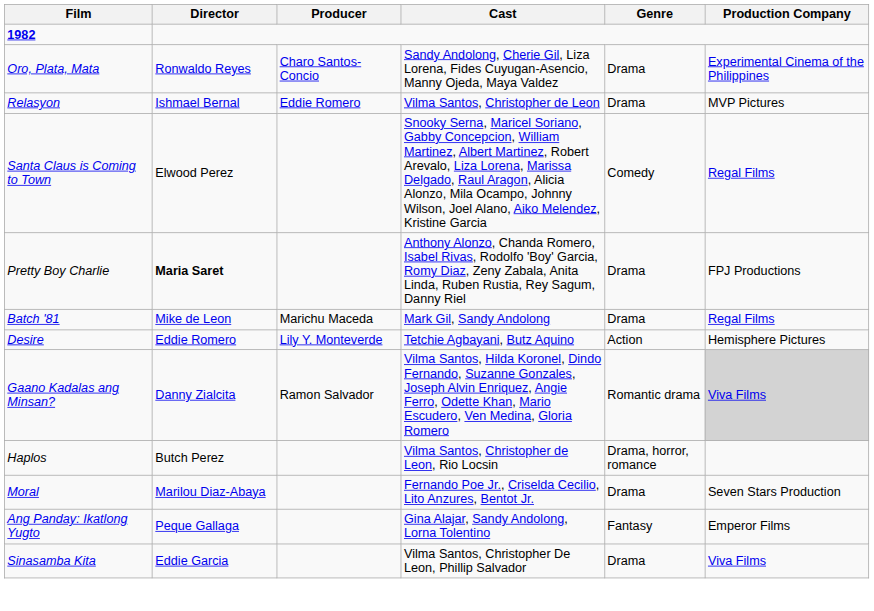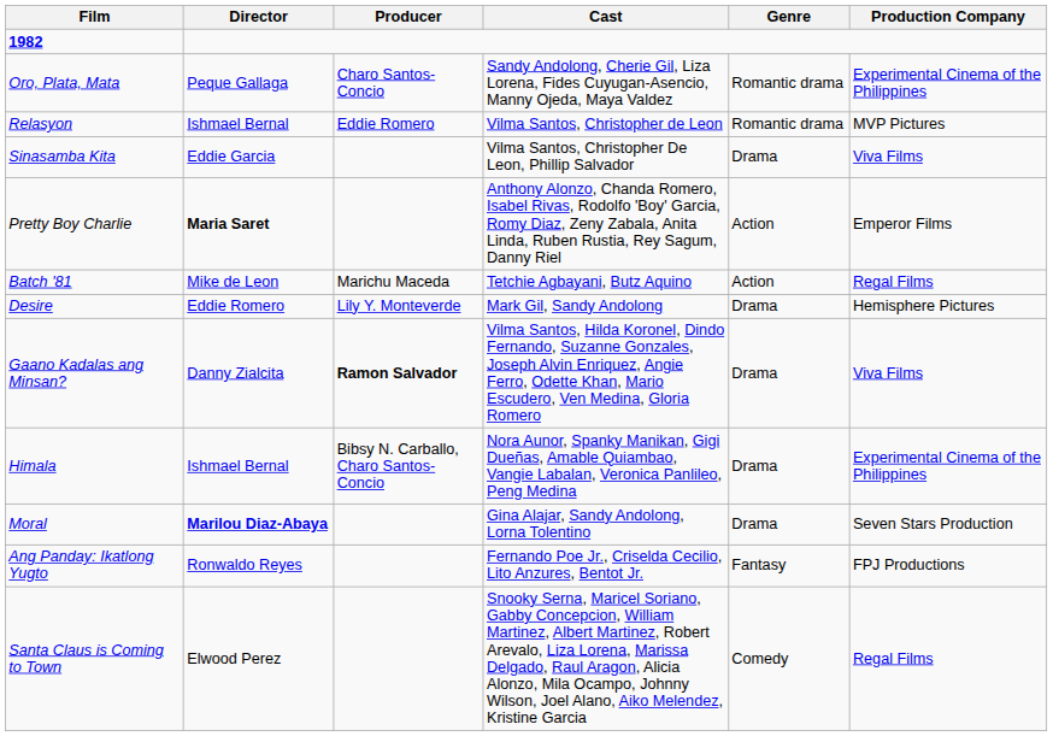 <table class="wikitable">
 <tr>
 <th width="180">Film</th>
 <th width="150">Director</th>
 <th width="150">Producer</th>
 <th width="250">Cast</th>
 <th width="120">Genre</th>
 <th width="200">Production Company</th>
 </tr>
 <tr>
 <td><strong><a href='#'>1982</a></strong></td>
 </tr>
 <tr>
 <td><em><a href='#'>Oro, Plata, Mata</a></em></td>
-<td><a href='#'>Ronwaldo Reyes</a></td>
+<td><a href='#'>Peque Gallaga</a></td>
 <td><a href='#'>Charo Santos-Concio</a></td>
 <td><a href='#'>Sandy Andolong</a>, <a href='#'>Cherie Gil</a>, Liza Lorena, Fides Cuyugan-Asencio, Manny Ojeda, Maya Valdez</td>
-<td>Drama</td>
+<td>Romantic drama</td>
 <td><a href='#'>Experimental Cinema of the Philippines</a></td>
 </tr>
 <tr>
 <td><em><a href='#'>Relasyon</a></em></td>
 <td><a href='#'>Ishmael Bernal</a></td>
 <td><a href='#'>Eddie Romero</a></td>
 <td><a href='#'>Vilma Santos</a>, <a href='#'>Christopher de Leon</a></td>
+<td>Romantic drama</td>
+<td>MVP Pictures</td>
+</tr>
+<tr>
+<td><em><a href='#'>Sinasamba Kita</a></em></td>
+<td><a href='#'>Eddie Garcia</a></td>
+<td></td>
+<td>Vilma Santos, Christopher De Leon, Phillip Salvador</td>
 <td>Drama</td>
-<td>MVP Pictures</td>
+<td><a href='#'>Viva Films</a></td>
+</tr>
+<tr>
+<td><em>Pretty Boy Charlie</em></td>
+<td><strong>Maria Saret</strong></td>
+<td></td>
+<td><a href='#'>Anthony Alonzo</a>, Chanda Romero, <a href='#'>Isabel Rivas</a>, Rodolfo 'Boy' Garcia, <a href='#'>Romy Diaz</a>, Zeny Zabala, Anita Linda, Ruben Rustia, Rey Sagum, Danny Riel</td>
+<td>Action</td>
+<td>Emperor Films</td>
+</tr>
+<tr>
+<td><em><a href='#'>Batch '81</a></em></td>
+<td><a href='#'>Mike de Leon</a></td>
+<td>Marichu Maceda</td>
+<td><a href='#'>Tetchie Agbayani</a>, <a href='#'>Butz Aquino</a></td>
+<td>Action</td>
+<td><a href='#'>Regal Films</a></td>
+</tr>
+<tr>
+<td><em><a href='#'>Desire</a></em></td>
+<td><a href='#'>Eddie Romero</a></td>
+<td><a href='#'>Lily Y. Monteverde</a></td>
+<td><a href='#'>Mark Gil</a>, <a href='#'>Sandy Andolong</a></td>
+<td>Drama</td>
+<td>Hemisphere Pictures</td>
+</tr>
+<tr>
+<td><em><a href='#'>Gaano Kadalas ang Minsan?</a></em></td>
+<td><a href='#'>Danny Zialcita</a></td>
+<td><strong>Ramon Salvador</strong></td>
+<td><a href='#'>Vilma Santos</a>, <a href='#'>Hilda Koronel</a>, <a href='#'>Dindo Fernando</a>, <a href='#'>Suzanne Gonzales</a>, <a href='#'>Joseph Alvin Enriquez</a>, <a href='#'>Angie Ferro</a>, <a href='#'>Odette Khan</a>, <a href='#'>Mario Escudero</a>, <a href='#'>Ven Medina</a>, <a href='#'>Gloria Romero</a></td>
+<td>Drama</td>
+<td><a href='#'>Viva Films</a></td>
+</tr>
+<tr>
+<td><em><a href='#'>Himala</a></em></td>
+<td><a href='#'>Ishmael Bernal</a></td>
+<td>Bibsy N. Carballo, <a href='#'>Charo Santos-Concio</a></td>
+<td><a href='#'>Nora Aunor</a>, <a href='#'>Spanky Manikan</a>, <a href='#'>Gigi Dueñas</a>, <a href='#'>Amable Quiambao</a>, <a href='#'>Vangie Labalan</a>, <a href='#'>Veronica Panlileo</a>, <a href='#'>Peng Medina</a></td>
+<td>Drama</td>
+<td><a href='#'>Experimental Cinema of the Philippines</a> </td>
+</tr>
+<tr>
+<td><em><a href='#'>Moral</a></em></td>
+<td><strong><a href='#'>Marilou Diaz-Abaya</a></strong></td>
+<td></td>
+<td><a href='#'>Gina Alajar</a>, <a href='#'>Sandy Andolong</a>, <a href='#'>Lorna Tolentino</a></td>
+<td>Drama</td>
+<td>Seven Stars Production</td>
+</tr>
+<tr>
+<td><em><a href='#'>Ang Panday: Ikatlong Yugto</a></em></td>
+<td><a href='#'>Ronwaldo Reyes</a></td>
+<td></td>
+<td><a href='#'>Fernando Poe Jr.</a>, <a href='#'>Criselda Cecilio</a>, <a href='#'>Lito Anzures</a>, <a href='#'>Bentot Jr.</a></td>
+<td>Fantasy</td>
+<td>FPJ Productions</td>
 </tr>
 <tr>
 <td><em><a href='#'>Santa Claus is Coming to Town</a></em></td>
 <td>Elwood Perez</td>
 <td></td>
 <td><a href='#'>Snooky Serna</a>, <a href='#'>Maricel Soriano</a>, <a href='#'>Gabby Concepcion</a>, <a href='#'>William Martinez</a>, <a href='#'>Albert Martinez</a>, Robert Arevalo, <a href='#'>Liza Lorena</a>, <a href='#'>Marissa Delgado</a>, <a href='#'>Raul Aragon</a>, Alicia Alonzo, Mila Ocampo, Johnny Wilson, Joel Alano, <a href='#'>Aiko Melendez</a>, Kristine Garcia</td>
 <td>Comedy</td>
 <td><a href='#'>Regal Films</a></td>
 </tr>
-<tr>
-<td><em>Pretty Boy Charlie</em></td>
-<td><strong>Maria Saret</strong></td>
-<td></td>
-<td><a href='#'>Anthony Alonzo</a>, Chanda Romero, <a href='#'>Isabel Rivas</a>, Rodolfo 'Boy' Garcia, <a href='#'>Romy Diaz</a>, Zeny Zabala, Anita Linda, Ruben Rustia, Rey Sagum, Danny Riel</td>
-<td>Drama</td>
-<td>FPJ Productions</td>
-</tr>
-<tr>
-<td><em><a href='#'>Batch '81</a></em></td>
-<td><a href='#'>Mike de Leon</a></td>
-<td>Marichu Maceda</td>
-<td><a href='#'>Mark Gil</a>, <a href='#'>Sandy Andolong</a></td>
-<td>Drama</td>
-<td><a href='#'>Regal Films</a></td>
-</tr>
-<tr>
-<td><em><a href='#'>Desire</a></em></td>
-<td><a href='#'>Eddie Romero</a></td>
-<td><a href='#'>Lily Y. Monteverde</a></td>
-<td><a href='#'>Tetchie Agbayani</a>, <a href='#'>Butz Aquino</a></td>
-<td>Action</td>
-<td>Hemisphere Pictures</td>
-</tr>
-<tr>
-<td><em><a href='#'>Gaano Kadalas ang Minsan?</a></em></td>
-<td><a href='#'>Danny Zialcita</a></td>
-<td>Ramon Salvador</td>
-<td><a href='#'>Vilma Santos</a>, <a href='#'>Hilda Koronel</a>, <a href='#'>Dindo Fernando</a>, <a href='#'>Suzanne Gonzales</a>, <a href='#'>Joseph Alvin Enriquez</a>, <a href='#'>Angie Ferro</a>, <a href='#'>Odette Khan</a>, <a href='#'>Mario Escudero</a>, <a href='#'>Ven Medina</a>, <a href='#'>Gloria Romero</a></td>
-<td>Romantic drama</td>
-<td style="background: lightgrey;"><a href='#'>Viva Films</a></td>
-</tr>
-<tr>
-<td><em>Haplos</em></td>
-<td>Butch Perez</td>
-<td></td>
-<td><a href='#'>Vilma Santos</a>, <a href='#'>Christopher de Leon</a>, Rio Locsin</td>
-<td>Drama, horror, romance</td>
-<td></td>
-</tr>
-<tr>
-<td><em><a href='#'>Moral</a></em></td>
-<td><a href='#'>Marilou Diaz-Abaya</a></td>
-<td></td>
-<td><a href='#'>Fernando Poe Jr.</a>, <a href='#'>Criselda Cecilio</a>, <a href='#'>Lito Anzures</a>, <a href='#'>Bentot Jr.</a></td>
-<td>Drama</td>
-<td>Seven Stars Production</td>
-</tr>
-<tr>
-<td><em><a href='#'>Ang Panday: Ikatlong Yugto</a></em></td>
-<td><a href='#'>Peque Gallaga</a></td>
-<td></td>
-<td><a href='#'>Gina Alajar</a>, <a href='#'>Sandy Andolong</a>, <a href='#'>Lorna Tolentino</a></td>
-<td>Fantasy</td>
-<td>Emperor Films</td>
-</tr>
-<tr>
-<td><em><a href='#'>Sinasamba Kita</a></em></td>
-<td><a href='#'>Eddie Garcia</a></td>
-<td></td>
-<td>Vilma Santos, Christopher De Leon, Phillip Salvador</td>
-<td>Drama</td>
-<td><a href='#'>Viva Films</a></td>
-</tr>
 </table>
